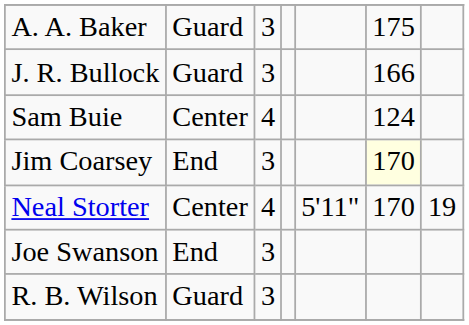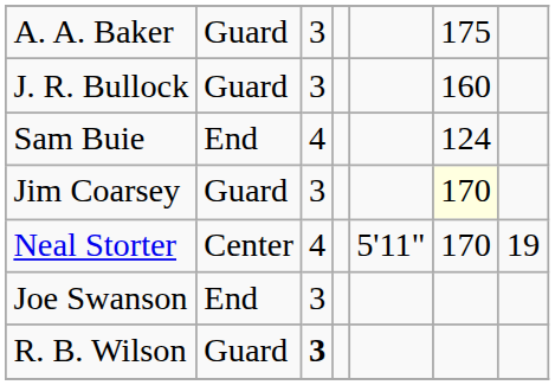 <table class="wikitable">
 <tr>
 </tr>
 <tr>
 <td>A. A. Baker</td>
 <td>Guard</td>
 <td>3</td>
 <td></td>
 <td></td>
 <td>175</td>
 <td></td>
 </tr>
 <tr>
 <td>J. R. Bullock</td>
 <td>Guard</td>
 <td>3</td>
 <td></td>
 <td></td>
-<td>166</td>
+<td>160</td>
 <td></td>
 </tr>
 <tr>
 <td>Sam Buie</td>
-<td>Center</td>
+<td>End</td>
 <td>4</td>
 <td></td>
 <td></td>
 <td>124</td>
 <td></td>
 </tr>
 <tr>
 <td>Jim Coarsey</td>
-<td>End</td>
+<td>Guard</td>
 <td>3</td>
 <td></td>
 <td></td>
 <td style="background: lightyellow;">170</td>
 <td></td>
 </tr>
 <tr>
 <td><a href='#'>Neal Storter</a></td>
 <td>Center</td>
 <td>4</td>
 <td></td>
 <td>5'11"</td>
 <td>170</td>
 <td>19</td>
 </tr>
 <tr>
 <td>Joe Swanson</td>
 <td>End</td>
 <td>3</td>
 <td></td>
 <td></td>
 <td></td>
 <td></td>
 </tr>
 <tr>
 <td>R. B. Wilson</td>
 <td>Guard</td>
-<td>3</td>
+<td><strong>3</strong></td>
 <td></td>
 <td></td>
 <td></td>
 <td></td>
 </tr>
 <tr>
 </tr>
 </table>
